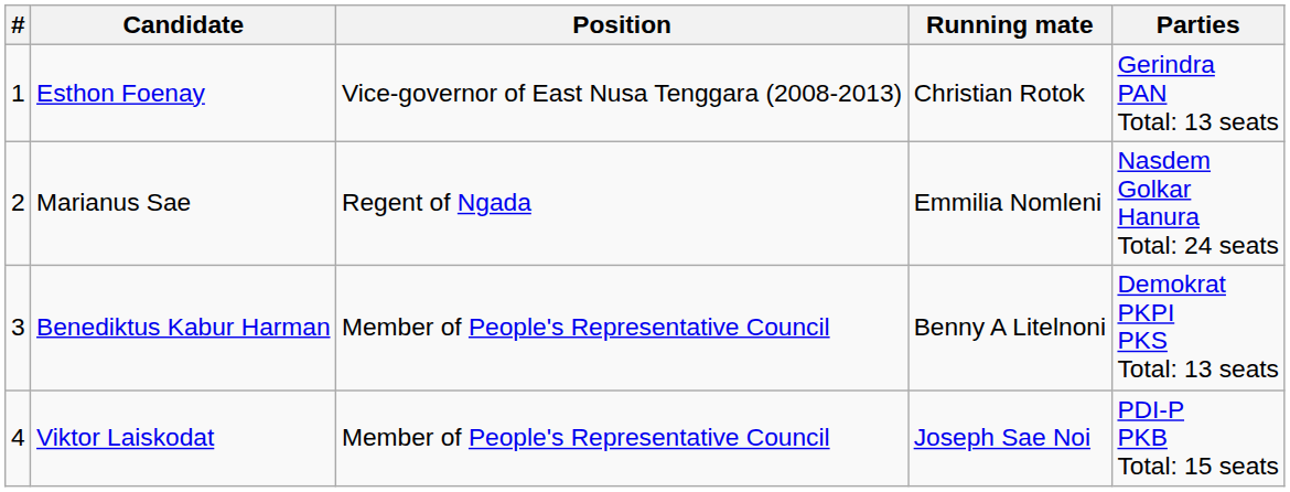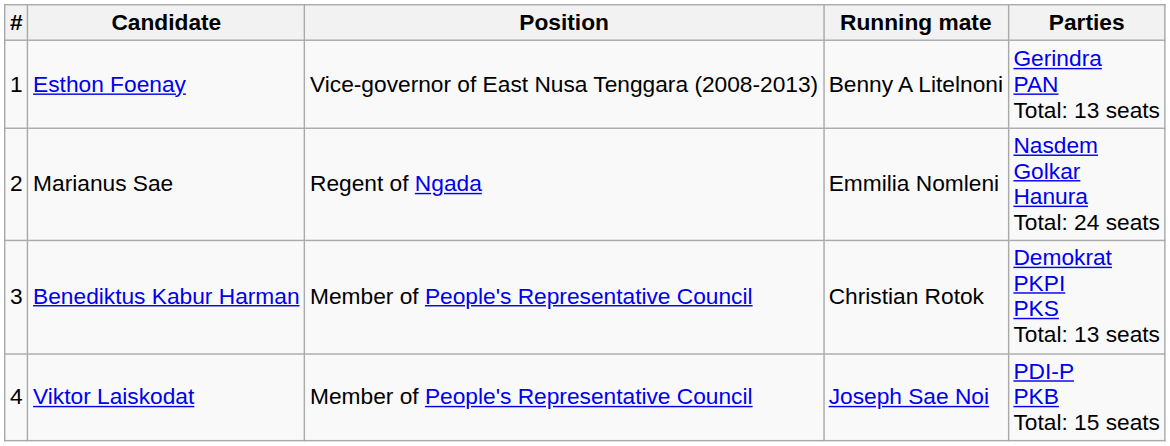 <table class="wikitable">
 <tr>
 <th>#</th>
 <th>Candidate</th>
 <th>Position</th>
 <th>Running mate</th>
 <th>Parties</th>
 </tr>
 <tr>
 <td>1</td>
 <td><a href='#'>Esthon Foenay</a></td>
 <td>Vice-governor of East Nusa Tenggara (2008-2013)</td>
-<td>Christian Rotok</td>
+<td>Benny A Litelnoni</td>
 <td><a href='#'>Gerindra</a><br><a href='#'>PAN</a><br>Total: 13 seats</td>
 </tr>
 <tr>
 <td>2</td>
 <td>Marianus Sae</td>
 <td>Regent of <a href='#'>Ngada</a></td>
 <td>Emmilia Nomleni</td>
 <td><a href='#'>Nasdem</a><br><a href='#'>Golkar</a><br><a href='#'>Hanura</a><br>Total: 24 seats</td>
 </tr>
 <tr>
 <td>3</td>
 <td><a href='#'>Benediktus Kabur Harman</a></td>
 <td>Member of <a href='#'>People's Representative Council</a></td>
-<td>Benny A Litelnoni</td>
+<td>Christian Rotok</td>
 <td><a href='#'>Demokrat</a><br><a href='#'>PKPI</a><br><a href='#'>PKS</a><br>Total: 13 seats</td>
 </tr>
 <tr>
 <td>4</td>
 <td><a href='#'>Viktor Laiskodat</a></td>
 <td>Member of <a href='#'>People's Representative Council</a></td>
 <td><a href='#'>Joseph Sae Noi</a></td>
 <td><a href='#'>PDI-P</a><br><a href='#'>PKB</a><br>Total: 15 seats</td>
 </tr>
 </table>
